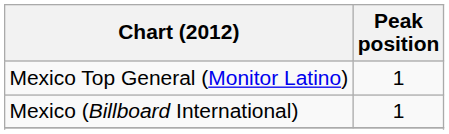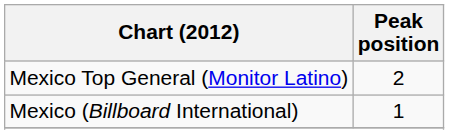 <table class="wikitable sortable" border="1">
 <tr>
 <th>Chart (2012)</th>
 <th>Peak<br>position</th>
 </tr>
 <tr>
 <td>Mexico Top General (<a href='#'>Monitor Latino</a>)</td>
-<td style="text-align:center;">1</td>
+<td style="text-align:center;">2</td>
 </tr>
 <tr>
 <td>Mexico (<em>Billboard</em> International)</td>
 <td align=Center>1</td>
 </tr>
 <tr>
 </tr>
 <tr>
 </tr>
 </table>
